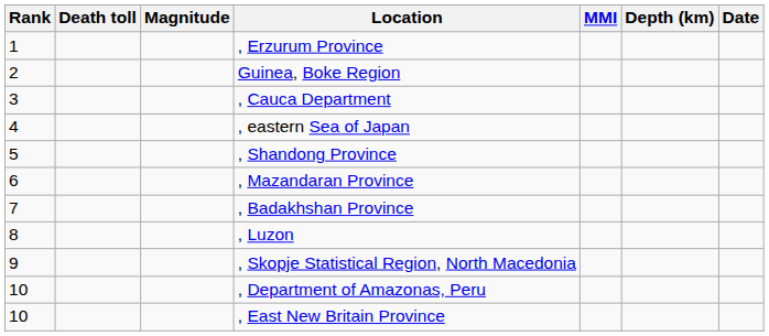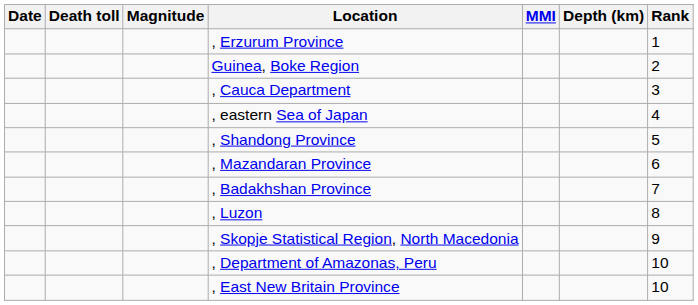 <table class="sortable wikitable" style="font-size:100%;">
 <tr>
-<th>Rank</th>
+<th>Date</th>
 <th>Death toll</th>
 <th>Magnitude</th>
 <th>Location</th>
 <th><a href='#'>MMI</a></th>
 <th>Depth (km)</th>
-<th>Date</th>
+<th>Rank</th>
 </tr>
 <tr>
-<td>1</td>
+<td></td>
 <td></td>
 <td></td>
 <td>, <a href='#'>Erzurum Province</a></td>
 <td></td>
 <td></td>
-<td></td>
+<td>1</td>
 </tr>
 <tr>
-<td>2</td>
+<td></td>
 <td></td>
 <td></td>
 <td> <a href='#'>Guinea</a>, <a href='#'>Boke Region</a></td>
 <td></td>
 <td></td>
-<td></td>
+<td>2</td>
 </tr>
 <tr>
-<td>3</td>
+<td></td>
 <td></td>
 <td></td>
 <td>, <a href='#'>Cauca Department</a></td>
 <td></td>
 <td></td>
-<td></td>
+<td>3</td>
 </tr>
 <tr>
-<td>4</td>
+<td></td>
 <td></td>
 <td></td>
 <td>, eastern <a href='#'>Sea of Japan</a></td>
 <td></td>
 <td></td>
-<td></td>
+<td>4</td>
 </tr>
 <tr>
-<td>5</td>
+<td></td>
 <td></td>
 <td></td>
 <td>, <a href='#'>Shandong Province</a></td>
 <td></td>
 <td></td>
-<td></td>
+<td>5</td>
 </tr>
 <tr>
-<td>6</td>
+<td></td>
 <td></td>
 <td></td>
 <td>, <a href='#'>Mazandaran Province</a></td>
 <td></td>
 <td></td>
-<td></td>
+<td>6</td>
 </tr>
 <tr>
-<td>7</td>
+<td></td>
 <td></td>
 <td></td>
 <td>, <a href='#'>Badakhshan Province</a></td>
 <td></td>
 <td></td>
-<td></td>
+<td>7</td>
 </tr>
 <tr>
-<td>8</td>
+<td></td>
 <td></td>
 <td></td>
 <td>, <a href='#'>Luzon</a></td>
 <td></td>
 <td></td>
-<td></td>
+<td>8</td>
 </tr>
 <tr>
-<td>9</td>
+<td></td>
 <td></td>
 <td></td>
 <td>, <a href='#'>Skopje Statistical Region</a>, <a href='#'>North Macedonia</a></td>
 <td></td>
 <td></td>
-<td></td>
+<td>9</td>
 </tr>
 <tr>
-<td>10</td>
+<td></td>
 <td></td>
 <td></td>
 <td>, <a href='#'>Department of Amazonas, Peru</a></td>
 <td></td>
 <td></td>
-<td></td>
+<td>10</td>
 </tr>
 <tr>
-<td>10</td>
+<td></td>
 <td></td>
 <td></td>
 <td>, <a href='#'>East New Britain Province</a></td>
 <td></td>
 <td></td>
-<td></td>
+<td>10</td>
 </tr>
 </table>
